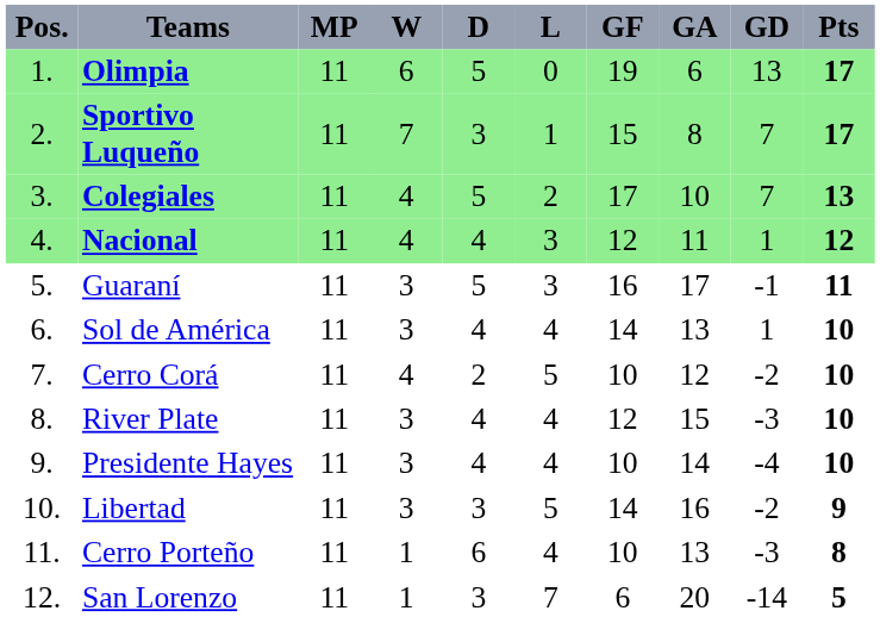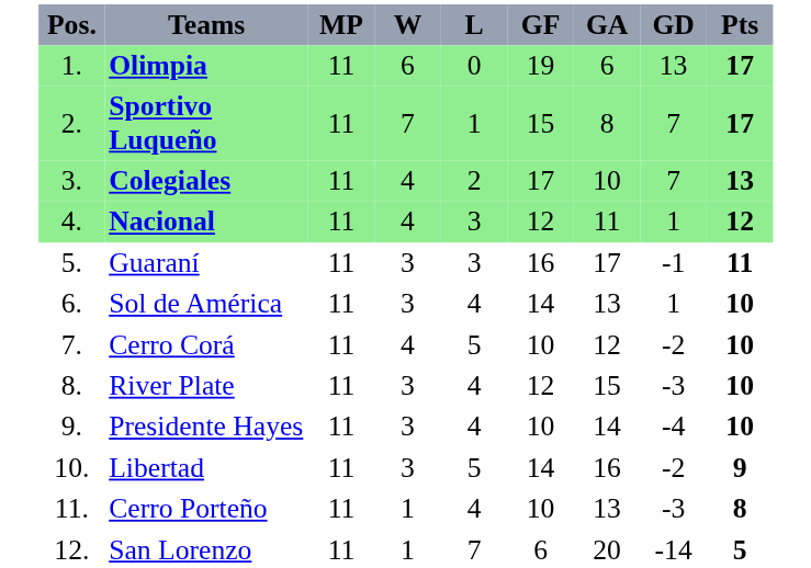 <table class="sortable" style="margin:1em auto; text-align:center; font-size: 90%; border-collapse:collapse" border=0 cellspacing=0 cellpadding=2>
 <tr bgcolor=#98A1B2>
 <th width=30><span>Pos.</span></th>
 <th width=100>Teams</th>
 <th width=30><span>MP</span></th>
 <th width=30><span>W</span></th>
-<th width=30><span>D</span></th>
 <th width=30><span>L</span></th>
 <th width=30><span>GF</span></th>
 <th width=30><span>GA</span></th>
 <th width=30><span>GD</span></th>
 <th width=30><span>Pts</span></th>
 </tr>
 <tr style="background: #90EE90">
 <td>1.</td>
 <td style="text-align: left;"><strong><a href='#'>Olimpia</a></strong></td>
 <td>11</td>
 <td>6</td>
-<td>5</td>
 <td>0</td>
 <td>19</td>
 <td>6</td>
 <td>13</td>
 <td><strong>17</strong></td>
 </tr>
 <tr style="background: #90EE90">
 <td>2.</td>
 <td style="text-align: left;"><strong><a href='#'>Sportivo Luqueño</a></strong></td>
 <td>11</td>
 <td>7</td>
-<td>3</td>
 <td>1</td>
 <td>15</td>
 <td>8</td>
 <td>7</td>
 <td><strong>17</strong></td>
 </tr>
 <tr style="background: #90EE90">
 <td>3.</td>
 <td style="text-align: left;"><strong><a href='#'>Colegiales</a></strong></td>
 <td>11</td>
 <td>4</td>
-<td>5</td>
 <td>2</td>
 <td>17</td>
 <td>10</td>
 <td>7</td>
 <td><strong>13</strong></td>
 </tr>
 <tr style="background: #90EE90">
 <td>4.</td>
 <td style="text-align: left;"><strong><a href='#'>Nacional</a></strong></td>
 <td>11</td>
-<td>4</td>
 <td>4</td>
 <td>3</td>
 <td>12</td>
 <td>11</td>
 <td>1</td>
 <td><strong>12</strong></td>
 </tr>
 <tr>
 <td>5.</td>
 <td style="text-align: left;"><a href='#'>Guaraní</a></td>
 <td>11</td>
 <td>3</td>
-<td>5</td>
 <td>3</td>
 <td>16</td>
 <td>17</td>
 <td>-1</td>
 <td><strong>11</strong></td>
 </tr>
 <tr>
 <td>6.</td>
 <td style="text-align: left;"><a href='#'>Sol de América</a></td>
 <td>11</td>
 <td>3</td>
 <td>4</td>
-<td>4</td>
 <td>14</td>
 <td>13</td>
 <td>1</td>
 <td><strong>10</strong></td>
 </tr>
 <tr>
 <td>7.</td>
 <td style="text-align: left;"><a href='#'>Cerro Corá</a></td>
 <td>11</td>
 <td>4</td>
-<td>2</td>
 <td>5</td>
 <td>10</td>
 <td>12</td>
 <td>-2</td>
 <td><strong>10</strong></td>
 </tr>
 <tr>
 <td>8.</td>
 <td style="text-align: left;"><a href='#'>River Plate</a></td>
 <td>11</td>
 <td>3</td>
 <td>4</td>
-<td>4</td>
 <td>12</td>
 <td>15</td>
 <td>-3</td>
 <td><strong>10</strong></td>
 </tr>
 <tr>
 <td>9.</td>
 <td style="text-align: left;"><a href='#'>Presidente Hayes</a></td>
 <td>11</td>
 <td>3</td>
 <td>4</td>
-<td>4</td>
 <td>10</td>
 <td>14</td>
 <td>-4</td>
 <td><strong>10</strong></td>
 </tr>
 <tr>
 <td>10.</td>
 <td style="text-align: left;"><a href='#'>Libertad</a></td>
 <td>11</td>
-<td>3</td>
 <td>3</td>
 <td>5</td>
 <td>14</td>
 <td>16</td>
 <td>-2</td>
 <td><strong>9</strong></td>
 </tr>
 <tr>
 <td>11.</td>
 <td style="text-align: left;"><a href='#'>Cerro Porteño</a></td>
 <td>11</td>
 <td>1</td>
-<td>6</td>
 <td>4</td>
 <td>10</td>
 <td>13</td>
 <td>-3</td>
 <td><strong>8</strong></td>
 </tr>
 <tr>
 <td>12.</td>
 <td style="text-align: left;"><a href='#'>San Lorenzo</a></td>
 <td>11</td>
 <td>1</td>
-<td>3</td>
 <td>7</td>
 <td>6</td>
 <td>20</td>
 <td>-14</td>
 <td><strong>5</strong></td>
 </tr>
 </table>
